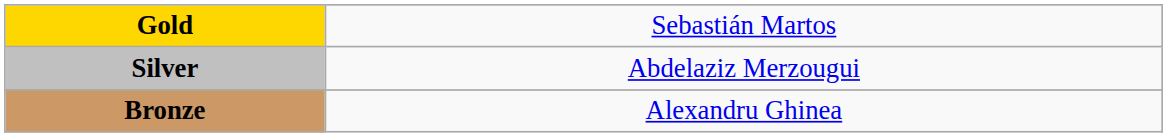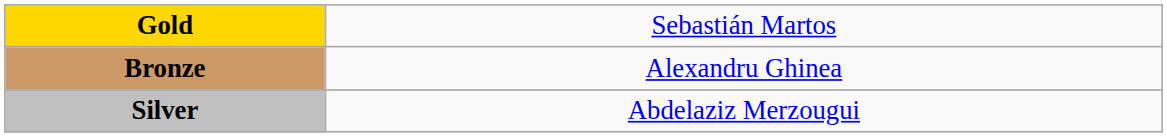 <table class="wikitable" style="text-align:center; " width="35%">
 <tr>
 <td bgcolor="gold"><strong>Gold</strong></td>
 <td><a href='#'>Sebastián Martos</a><br>  <small><em></em></small></td>
 </tr>
 <tr>
+<td bgcolor="CC9966"><strong>Bronze</strong></td>
+<td><a href='#'>Alexandru Ghinea</a><br>  <small><em></em></small></td>
+</tr>
+<tr>
 <td bgcolor="silver"><strong>Silver</strong></td>
 <td><a href='#'>Abdelaziz Merzougui</a><br>  <small><em></em></small></td>
 </tr>
-<tr>
-<td bgcolor="CC9966"><strong>Bronze</strong></td>
-<td><a href='#'>Alexandru Ghinea</a><br>  <small><em></em></small></td>
-</tr>
 </table>
